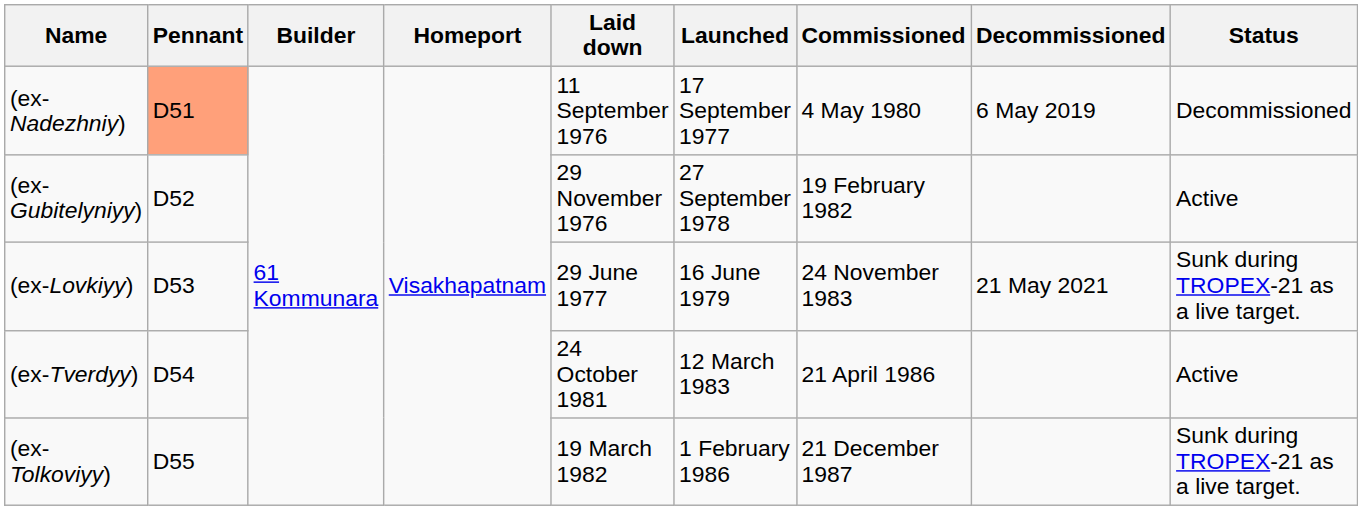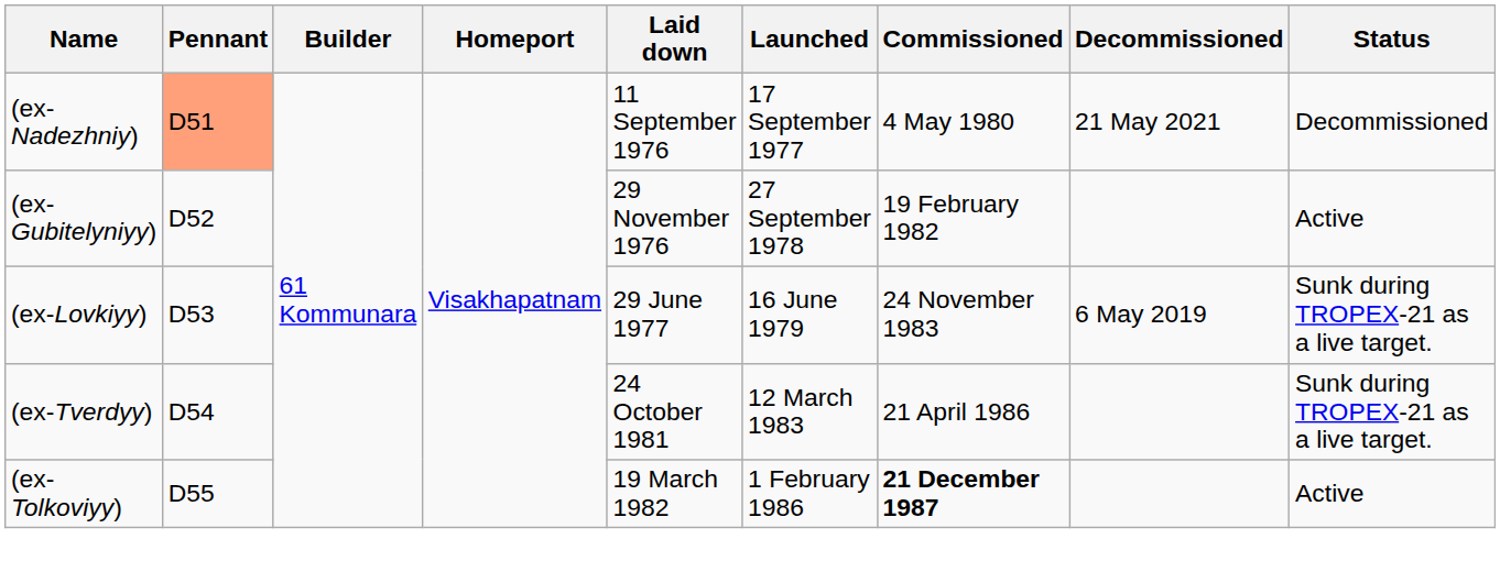 <table class="wikitable">
 <tr>
 <th>Name</th>
 <th>Pennant</th>
 <th>Builder</th>
 <th>Homeport</th>
 <th>Laid down</th>
 <th>Launched</th>
 <th>Commissioned</th>
 <th>Decommissioned</th>
 <th>Status</th>
 </tr>
 <tr>
 <td> (ex-<em>Nadezhniy</em>)</td>
 <td style="background: lightsalmon;">D51</td>
 <td rowspan=5><a href='#'>61 Kommunara</a></td>
 <td rowspan="5"><a href='#'>Visakhapatnam</a></td>
 <td>11 September 1976</td>
 <td>17 September 1977</td>
 <td>4 May 1980</td>
-<td>6 May 2019</td>
+<td>21 May 2021</td>
 <td>Decommissioned</td>
 </tr>
 <tr>
 <td> (ex-<em>Gubitelyniyy</em>)</td>
 <td>D52</td>
 <td>29 November 1976</td>
 <td>27 September 1978</td>
 <td>19 February 1982</td>
 <td></td>
 <td>Active</td>
 </tr>
 <tr>
 <td> (ex-<em>Lovkiyy</em>)</td>
 <td>D53</td>
 <td>29 June 1977</td>
 <td>16 June 1979</td>
 <td>24 November 1983</td>
-<td>21 May 2021</td>
+<td>6 May 2019</td>
 <td>Sunk during <a href='#'>TROPEX</a>-21 as a live target.</td>
 </tr>
 <tr>
 <td> (ex-<em>Tverdyy</em>)</td>
 <td>D54</td>
 <td>24 October 1981</td>
 <td>12 March 1983</td>
 <td>21 April 1986</td>
 <td></td>
-<td>Active</td>
+<td>Sunk during <a href='#'>TROPEX</a>-21 as a live target.</td>
 </tr>
 <tr>
 <td> (ex-<em>Tolkoviyy</em>)</td>
 <td>D55</td>
 <td>19 March 1982</td>
 <td>1 February 1986</td>
-<td>21 December 1987</td>
+<td><strong>21 December 1987</strong></td>
 <td></td>
-<td>Sunk during <a href='#'>TROPEX</a>-21 as a live target.</td>
+<td>Active</td>
 </tr>
 </table>
